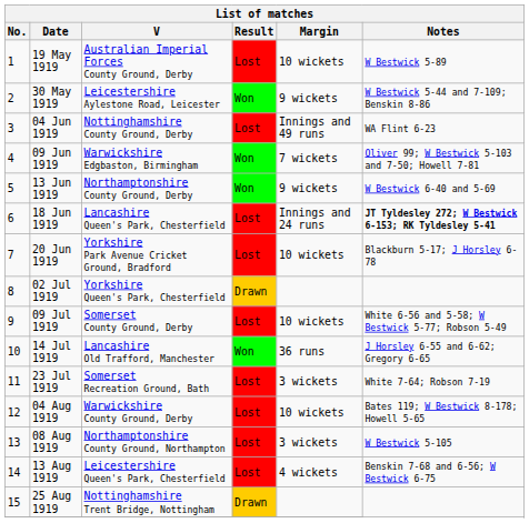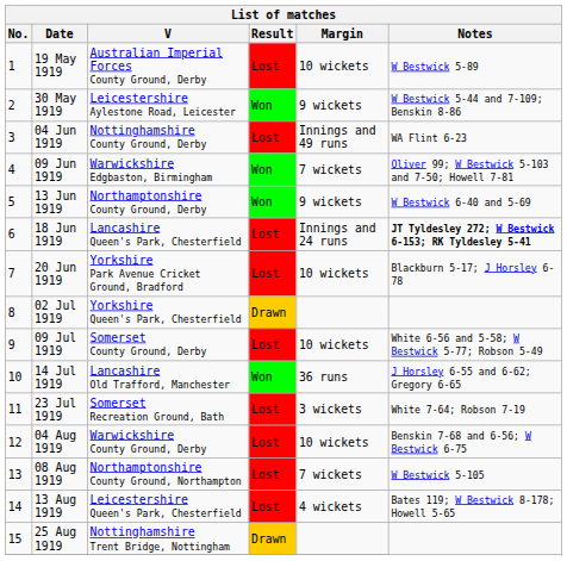 <table class="wikitable" width="100%">
 <tr>
 <th bgcolor="#efefef" colspan=6>List of  matches</th>
 </tr>
 <tr bgcolor="#efefef">
 <th>No.</th>
 <th>Date</th>
 <th>V</th>
 <th>Result</th>
 <th>Margin</th>
 <th>Notes</th>
 </tr>
 <tr>
 <td>1</td>
 <td>19 May 1919 </td>
 <td><a href='#'>Australian Imperial Forces</a> <br><small> County Ground, Derby </small></td>
 <td bgcolor="#FF0000">Lost</td>
 <td>10 wickets</td>
 <td><small> <a href='#'>W Bestwick</a> 5-89 </small></td>
 </tr>
 <tr>
 <td>2</td>
 <td>30 May 1919 </td>
 <td><a href='#'>Leicestershire</a><br><small>  Aylestone Road, Leicester </small></td>
 <td bgcolor="#00FF00">Won</td>
 <td>9 wickets</td>
 <td><small> <a href='#'>W Bestwick</a> 5-44 and 7-109; Benskin 8-86  </small></td>
 </tr>
 <tr>
 <td>3</td>
 <td>04 Jun 1919 </td>
 <td><a href='#'>Nottinghamshire</a> <br><small>  County Ground, Derby </small></td>
 <td bgcolor="#FF0000">Lost</td>
 <td>Innings and 49 runs</td>
 <td><small> WA Flint 6-23 </small></td>
 </tr>
 <tr>
 <td>4</td>
 <td>09 Jun 1919 </td>
 <td><a href='#'>Warwickshire</a> <br><small>Edgbaston, Birmingham </small></td>
 <td bgcolor="#00FF00">Won</td>
 <td>7 wickets</td>
 <td><small> <a href='#'>Oliver</a> 99; <a href='#'>W Bestwick</a> 5-103 and 7-50; Howell 7-81 </small></td>
 </tr>
 <tr>
 <td>5</td>
 <td>13 Jun 1919 </td>
 <td><a href='#'>Northamptonshire</a> <br><small>  County Ground, Derby </small></td>
 <td bgcolor="#00FF00">Won</td>
 <td>9 wickets</td>
 <td><small> <a href='#'>W Bestwick</a> 6-40 and 5-69 </small></td>
 </tr>
 <tr>
 <td>6</td>
 <td>18 Jun 1919 </td>
 <td><a href='#'>Lancashire</a> <br><small> Queen's Park, Chesterfield </small></td>
 <td bgcolor="#FF0000">Lost</td>
 <td>Innings and 24 runs</td>
 <td><strong><small> JT Tyldesley 272; <a href='#'>W Bestwick</a> 6-153; RK Tyldesley 5-41 </small></strong></td>
 </tr>
 <tr>
 <td>7</td>
 <td>20 Jun 1919 </td>
 <td><a href='#'>Yorkshire</a><br><small>Park Avenue Cricket Ground, Bradford </small></td>
 <td bgcolor="#FF0000">Lost</td>
 <td>10 wickets</td>
 <td><small> Blackburn 5-17; <a href='#'>J Horsley</a> 6-78 </small></td>
 </tr>
 <tr>
 <td>8</td>
 <td>02 Jul 1919 </td>
 <td><a href='#'>Yorkshire</a><br><small>  Queen's Park, Chesterfield </small></td>
 <td bgcolor="#FFCC00">Drawn</td>
 <td></td>
 <td><small>  </small></td>
 </tr>
 <tr>
 <td>9</td>
 <td>09 Jul 1919 </td>
 <td><a href='#'>Somerset</a><br><small>County Ground, Derby </small></td>
 <td bgcolor="#FF0000">Lost</td>
 <td>10 wickets</td>
 <td><small> White 6-56 and 5-58; <a href='#'>W Bestwick</a> 5-77; Robson 5-49 </small></td>
 </tr>
 <tr>
 <td>10</td>
 <td>14 Jul 1919 </td>
 <td><a href='#'>Lancashire</a> <br><small>  Old Trafford, Manchester </small></td>
 <td bgcolor="#00FF00">Won</td>
 <td>36 runs</td>
 <td><small> <a href='#'>J Horsley</a> 6-55 and 6-62; Gregory 6-65 </small></td>
 </tr>
 <tr>
 <td>11</td>
 <td>23 Jul 1919 </td>
 <td><a href='#'>Somerset</a><br><small> Recreation Ground, Bath </small></td>
 <td bgcolor="#FF0000">Lost</td>
 <td>3 wickets</td>
 <td><small> White 7-64; Robson 7-19 </small></td>
 </tr>
 <tr>
 <td>12</td>
 <td>04 Aug 1919 </td>
 <td><a href='#'>Warwickshire</a> <br><small> County Ground, Derby </small></td>
 <td bgcolor="#FF0000">Lost</td>
 <td>10 wickets</td>
-<td><small> Bates 119; <a href='#'>W Bestwick</a> 8-178; Howell 5-65 </small></td>
+<td><small> Benskin 7-68 and 6-56; <a href='#'>W Bestwick</a> 6-75 </small></td>
 </tr>
 <tr>
 <td>13</td>
 <td>08 Aug 1919 </td>
 <td><a href='#'>Northamptonshire</a> <br><small>  County Ground, Northampton </small></td>
 <td bgcolor="#FF0000">Lost</td>
-<td>3 wickets</td>
+<td>7 wickets</td>
 <td><small> <a href='#'>W Bestwick</a> 5-105 </small></td>
 </tr>
 <tr>
 <td>14</td>
 <td>13 Aug 1919 </td>
 <td><a href='#'>Leicestershire</a><br><small>  Queen's Park, Chesterfield </small></td>
 <td bgcolor="#FF0000">Lost</td>
 <td>4 wickets</td>
-<td><small> Benskin 7-68 and 6-56; <a href='#'>W Bestwick</a> 6-75 </small></td>
+<td><small> Bates 119; <a href='#'>W Bestwick</a> 8-178; Howell 5-65 </small></td>
 </tr>
 <tr>
 <td>15</td>
 <td>25 Aug 1919 </td>
 <td><a href='#'>Nottinghamshire</a> <br><small>   Trent Bridge, Nottingham </small></td>
 <td bgcolor="#FFCC00">Drawn</td>
 <td></td>
 </tr>
 <tr>
 </tr>
 </table>
